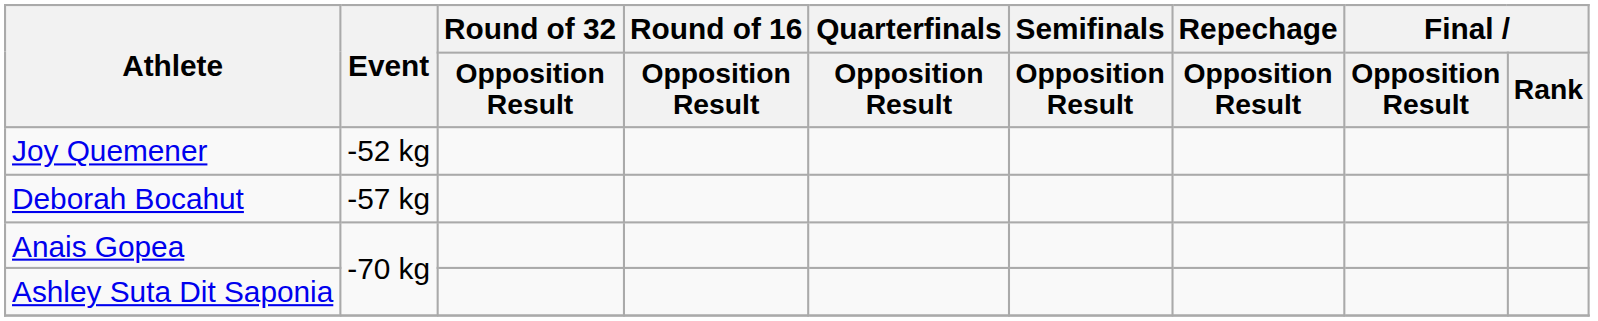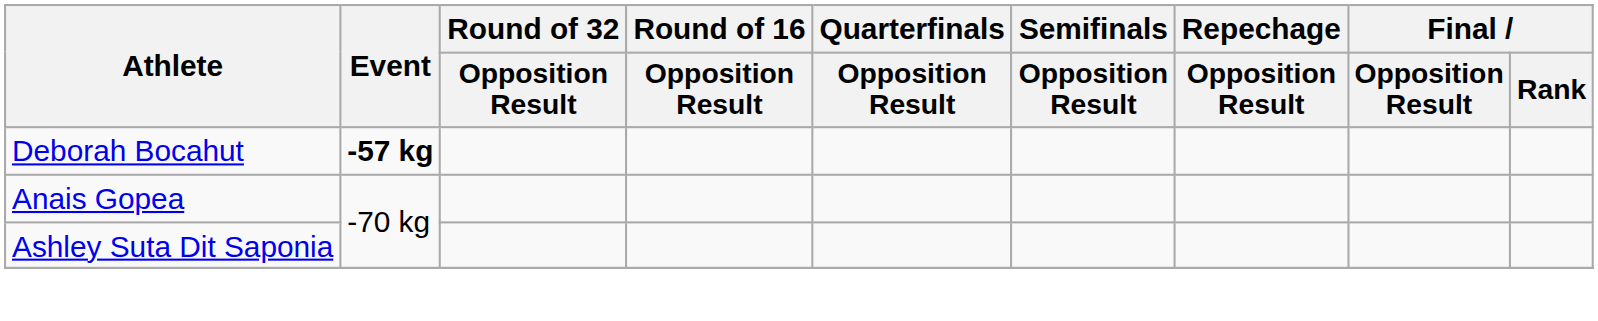 <table class=wikitable style=font-size:90%;text-align:center>
 <tr>
 <th rowspan=2>Athlete</th>
 <th rowspan=2>Event</th>
 <th>Round of 32</th>
 <th>Round of 16</th>
 <th>Quarterfinals</th>
 <th>Semifinals</th>
 <th>Repechage</th>
 <th colspan=2>Final / </th>
 </tr>
 <tr style=font-size:95%>
 <th>Opposition<br>Result</th>
 <th>Opposition<br>Result</th>
 <th>Opposition<br>Result</th>
 <th>Opposition<br>Result</th>
 <th>Opposition<br>Result</th>
 <th>Opposition<br>Result</th>
 <th>Rank</th>
 </tr>
 <tr>
-<td align=left><a href='#'>Joy Quemener</a></td>
-<td align=left>-52 kg</td>
-<td></td>
-<td></td>
-<td></td>
-<td></td>
-<td></td>
-<td></td>
-<td></td>
-</tr>
-<tr>
 <td align=left><a href='#'>Deborah Bocahut</a></td>
-<td align=left>-57 kg</td>
+<td align=left><strong>-57 kg</strong></td>
 <td></td>
 <td></td>
 <td></td>
 <td></td>
 <td></td>
 <td></td>
 <td></td>
 </tr>
 <tr>
 <td align=left><a href='#'>Anais Gopea</a></td>
 <td align=left rowspan=2>-70 kg</td>
 <td></td>
 <td></td>
 <td></td>
 <td></td>
 <td></td>
 <td></td>
 <td></td>
 </tr>
 <tr>
 <td align=left><a href='#'>Ashley Suta Dit Saponia</a></td>
 <td></td>
 <td></td>
 <td></td>
 <td></td>
 <td></td>
 <td></td>
 <td></td>
 </tr>
 <tr>
 </tr>
 </table>
